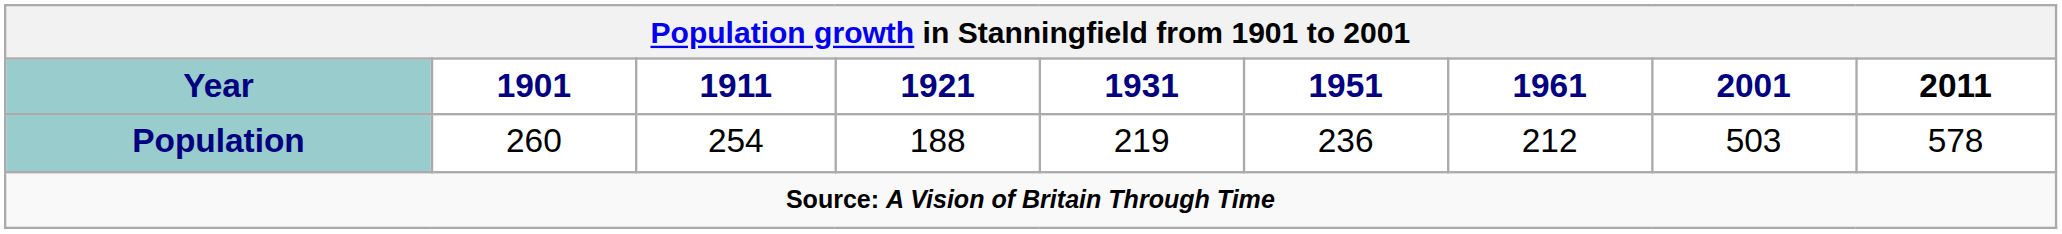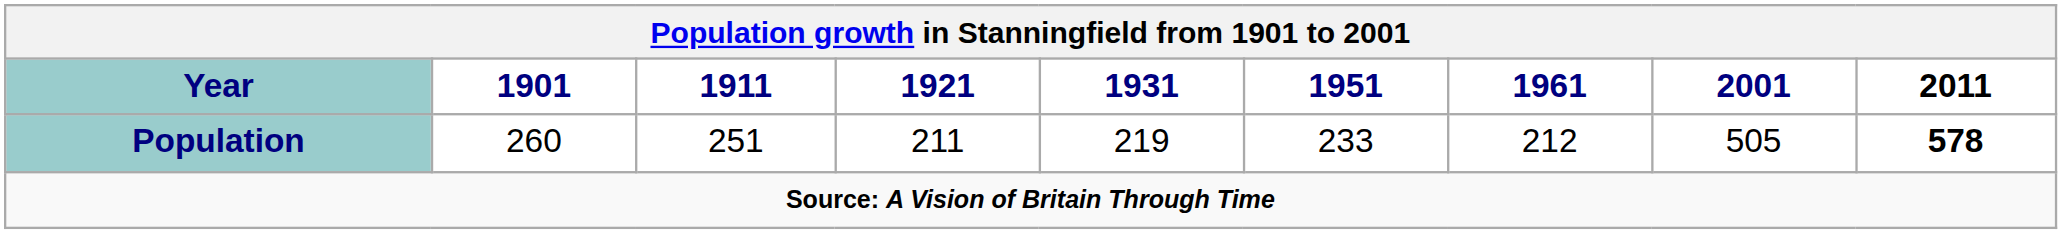 <table class="wikitable" style="font-size:90%;width:70%;border:0px;text-align:center;line-height:120%;">
 <tr>
 <th colspan="11" style="text-align:center;font-size:90%;"><a href='#'>Population growth</a> in Stanningfield from 1901 to 2001</th>
 </tr>
 <tr>
 <th style="background: #99CCCC; color: #000080" height="17">Year</th>
 <th style="background: #FFFFFF; color:#000080;">1901</th>
 <th style="background: #FFFFFF; color:#000080;">1911</th>
 <th style="background: #FFFFFF; color:#000080;">1921</th>
 <th style="background: #FFFFFF; color:#000080;">1931</th>
 <th style="background: #FFFFFF; color:#000080;">1951</th>
 <th style="background: #FFFFFF; color:#000080;">1961</th>
 <th style="background: #FFFFFF; color:#000080;">2001</th>
 <th style="background: #FFFFFF; color:#000080:">2011</th>
 </tr>
 <tr Align="center">
 <th style="background: #99CCCC; color: #000080" height="17">Population</th>
 <td style="background: #FFFFFF; color: black;">260</td>
-<td style="background: #FFFFFF; color: black;">254</td>
-<td style="background: #FFFFFF; color: black;">188</td>
+<td style="background: #FFFFFF; color: black;">251</td>
+<td style="background: #FFFFFF; color: black;">211</td>
 <td style="background: #FFFFFF; color: black;">219</td>
-<td style="background: #FFFFFF; color: black;">236</td>
+<td style="background: #FFFFFF; color: black;">233</td>
 <td style="background: #FFFFFF; color: black;">212</td>
-<td style="background: #FFFFFF; color: black;">503</td>
-<td style="background: #FFFFFF; color: black;">578</td>
+<td style="background: #FFFFFF; color: black;">505</td>
+<td style="background: #FFFFFF; color: black;"><strong>578</strong></td>
 </tr>
 <tr>
 <td colspan="12" style="text-align:center;font-size:90%;"><small><strong>Source: <em>A Vision of Britain Through Time</em></strong></small></td>
 </tr>
 </table>
